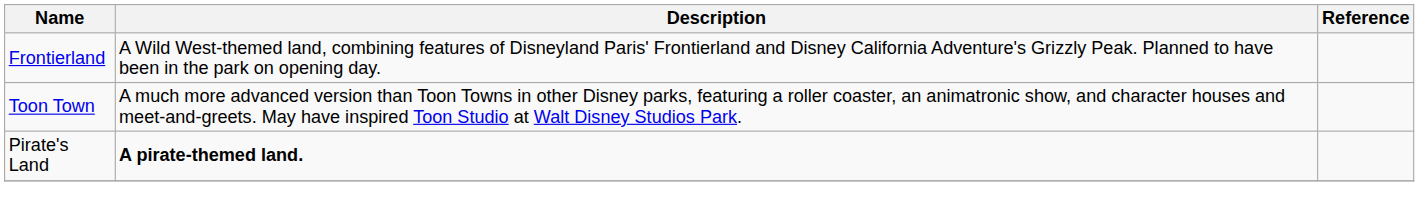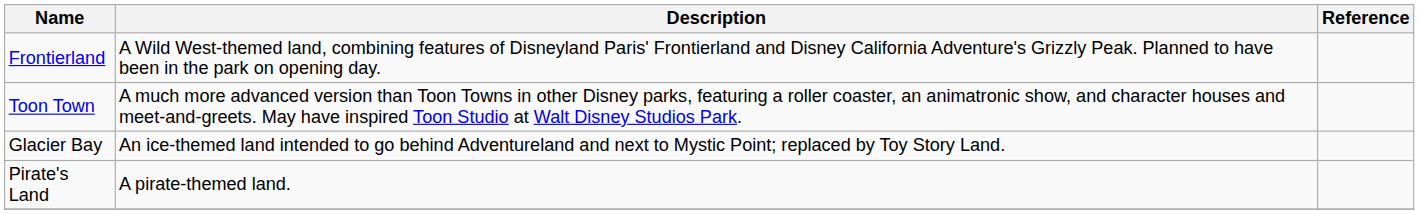 <table class="wikitable">
 <tr>
 <th>Name</th>
 <th>Description</th>
 <th>Reference</th>
 </tr>
 <tr>
 <td><a href='#'>Frontierland</a></td>
 <td>A Wild West-themed land, combining features of Disneyland Paris' Frontierland and Disney California Adventure's Grizzly Peak. Planned to have been in the park on opening day.</td>
 <td></td>
 </tr>
 <tr>
 <td><a href='#'>Toon Town</a></td>
 <td>A much more advanced version than Toon Towns in other Disney parks, featuring a roller coaster, an animatronic show, and character houses and meet-and-greets. May have inspired <a href='#'>Toon Studio</a> at <a href='#'>Walt Disney Studios Park</a>.</td>
 <td></td>
 </tr>
 <tr>
+<td>Glacier Bay</td>
+<td>An ice-themed land intended to go behind Adventureland and next to Mystic Point; replaced by Toy Story Land.</td>
+<td></td>
+</tr>
+<tr>
 <td>Pirate's Land</td>
-<td><strong>A pirate-themed land.</strong></td>
+<td>A pirate-themed land.</td>
 <td></td>
 </tr>
 <tr>
 </tr>
 </table>
